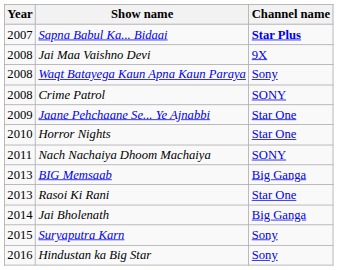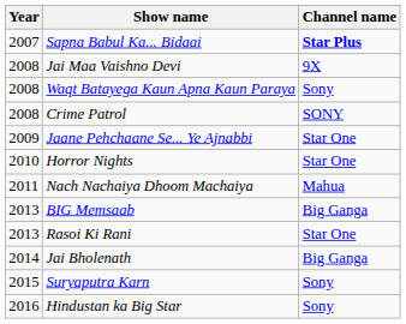 <table class="wikitable">
 <tr style="background:#ccc; text-align:center;">
 <th>Year</th>
 <th>Show name</th>
 <th>Channel name</th>
 </tr>
 <tr>
 <td>2007</td>
 <td><em><a href='#'>Sapna Babul Ka... Bidaai</a></em></td>
 <td><strong><a href='#'>Star Plus</a></strong></td>
 </tr>
 <tr>
 <td>2008</td>
 <td><em>Jai Maa Vaishno Devi</em></td>
 <td><a href='#'>9X</a></td>
 </tr>
 <tr>
 <td>2008</td>
 <td><em><a href='#'>Waqt Batayega Kaun Apna Kaun Paraya</a></em></td>
 <td><a href='#'>Sony</a></td>
 </tr>
 <tr>
 <td>2008</td>
 <td><em>Crime Patrol</em></td>
 <td><a href='#'>SONY</a></td>
 </tr>
 <tr>
 <td>2009</td>
 <td><em><a href='#'>Jaane Pehchaane Se... Ye Ajnabbi</a></em></td>
 <td><a href='#'>Star One</a></td>
 </tr>
 <tr>
 <td>2010</td>
 <td><em>Horror Nights</em></td>
 <td><a href='#'>Star One</a></td>
 </tr>
 <tr>
 <td>2011</td>
 <td><em>Nach Nachaiya Dhoom Machaiya</em></td>
-<td><a href='#'>SONY</a></td>
+<td><a href='#'>Mahua</a></td>
 </tr>
 <tr>
 <td>2013</td>
 <td><em><a href='#'>BIG Memsaab</a></em></td>
 <td><a href='#'>Big Ganga</a></td>
 </tr>
 <tr>
 <td>2013</td>
 <td><em>Rasoi Ki Rani</em></td>
 <td><a href='#'>Star One</a></td>
 </tr>
 <tr>
 <td>2014</td>
 <td><em>Jai Bholenath</em></td>
 <td><a href='#'>Big Ganga</a></td>
 </tr>
 <tr>
 <td>2015</td>
 <td><em><a href='#'>Suryaputra Karn</a></em></td>
 <td><a href='#'>Sony</a></td>
 </tr>
 <tr>
 <td>2016</td>
 <td><em>Hindustan ka Big Star</em></td>
 <td><a href='#'>Sony</a></td>
 </tr>
 </table>
